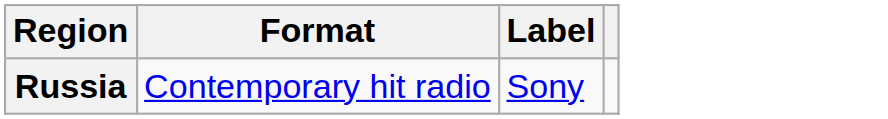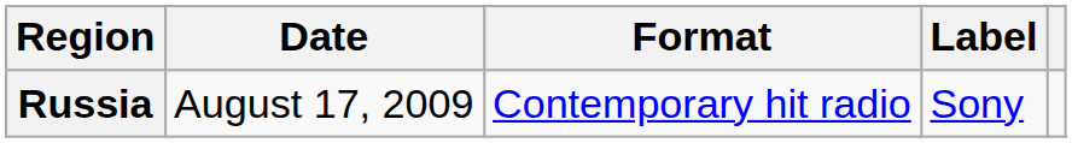 <table class="wikitable plainrowheaders">
 <tr>
 <th scope="col">Region</th>
+<th scope="col">Date</th>
 <th scope="col">Format</th>
 <th scope="col">Label</th>
 <th scope="col"></th>
 </tr>
 <tr>
 <th scope="row">Russia</th>
+<td>August 17, 2009</td>
 <td><a href='#'>Contemporary hit radio</a></td>
 <td><a href='#'>Sony</a></td>
 <td></td>
 </tr>
 </table>
